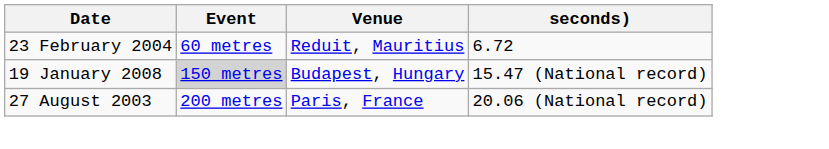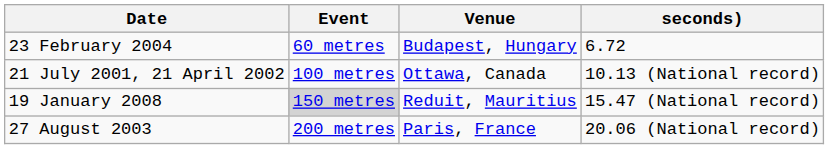 <table class=wikitable>
 <tr>
 <th>Date</th>
 <th>Event</th>
 <th>Venue</th>
 <th Time(second>seconds)</th>
 </tr>
 <tr>
 <td>23 February 2004</td>
 <td><a href='#'>60 metres</a></td>
-<td><a href='#'>Reduit</a>, <a href='#'>Mauritius</a></td>
+<td><a href='#'>Budapest</a>, <a href='#'>Hungary</a></td>
 <td>6.72</td>
+</tr>
+<tr>
+<td>21 July 2001, 21 April 2002</td>
+<td><a href='#'>100 metres</a></td>
+<td><a href='#'>Ottawa</a>, Canada</td>
+<td>10.13 (National record)</td>
 </tr>
 <tr>
 <td>19 January 2008</td>
 <td style="background: lightgrey;"><a href='#'>150 metres</a></td>
-<td><a href='#'>Budapest</a>, <a href='#'>Hungary</a></td>
+<td><a href='#'>Reduit</a>, <a href='#'>Mauritius</a></td>
 <td>15.47 (National record)</td>
 </tr>
 <tr>
 <td>27 August 2003</td>
 <td><a href='#'>200 metres</a></td>
 <td><a href='#'>Paris</a>, <a href='#'>France</a></td>
 <td>20.06 (National record)</td>
 </tr>
 </table>
